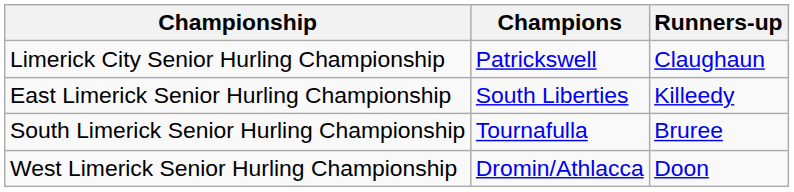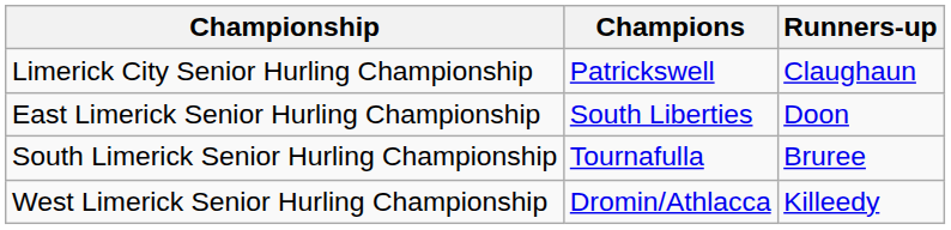 <table class=wikitable>
 <tr>
 <th>Championship</th>
 <th>Champions</th>
 <th>Runners-up</th>
 </tr>
 <tr>
 <td>Limerick City Senior Hurling Championship</td>
 <td><a href='#'>Patrickswell</a></td>
 <td><a href='#'>Claughaun</a></td>
 </tr>
 <tr>
 <td>East Limerick Senior Hurling Championship</td>
 <td><a href='#'>South Liberties</a></td>
-<td><a href='#'>Killeedy</a></td>
+<td><a href='#'>Doon</a></td>
 </tr>
 <tr>
 <td>South Limerick Senior Hurling Championship</td>
 <td><a href='#'>Tournafulla</a></td>
 <td><a href='#'>Bruree</a></td>
 </tr>
 <tr>
 <td>West Limerick Senior Hurling Championship</td>
 <td><a href='#'>Dromin/Athlacca</a></td>
-<td><a href='#'>Doon</a></td>
+<td><a href='#'>Killeedy</a></td>
 </tr>
 </table>
